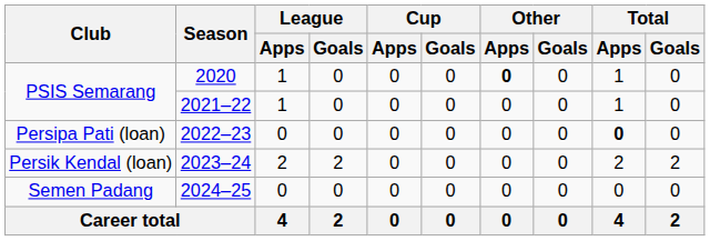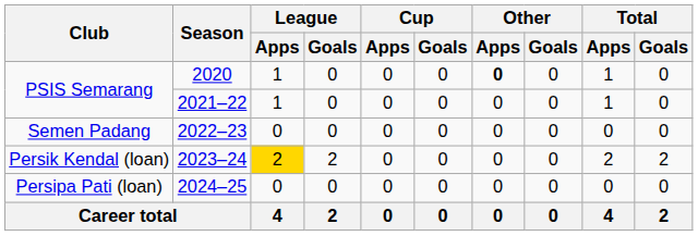 <table class="wikitable" style="text-align: center">
 <tr>
 <th rowspan="2">Club</th>
 <th rowspan="2">Season</th>
 <th colspan="2">League</th>
 <th colspan="2">Cup</th>
 <th colspan="2">Other</th>
 <th colspan="2">Total</th>
 </tr>
 <tr>
 <th>Apps</th>
 <th>Goals</th>
 <th>Apps</th>
 <th>Goals</th>
 <th>Apps</th>
 <th>Goals</th>
 <th>Apps</th>
 <th>Goals</th>
 </tr>
 <tr>
 <td rowspan="2"><a href='#'>PSIS Semarang</a></td>
 <td><a href='#'>2020</a></td>
 <td>1</td>
 <td>0</td>
 <td>0</td>
 <td>0</td>
 <td><strong>0</strong></td>
 <td>0</td>
 <td>1</td>
 <td>0</td>
 </tr>
 <tr>
 <td><a href='#'>2021–22</a></td>
 <td>1</td>
 <td>0</td>
 <td>0</td>
 <td>0</td>
 <td>0</td>
 <td>0</td>
 <td>1</td>
 <td>0</td>
 </tr>
 <tr>
-<td><a href='#'>Persipa Pati</a> (loan)</td>
+<td><a href='#'>Semen Padang</a></td>
 <td><a href='#'>2022–23</a></td>
 <td>0</td>
 <td>0</td>
 <td>0</td>
 <td>0</td>
 <td>0</td>
 <td>0</td>
-<td><strong>0</strong></td>
+<td>0</td>
 <td>0</td>
 </tr>
 <tr>
 <td><a href='#'>Persik Kendal</a> (loan)</td>
 <td><a href='#'>2023–24</a></td>
-<td>2</td>
+<td style="background: gold;">2</td>
 <td>2</td>
 <td>0</td>
 <td>0</td>
 <td>0</td>
 <td>0</td>
 <td>2</td>
 <td>2</td>
 </tr>
 <tr>
-<td><a href='#'>Semen Padang</a></td>
+<td><a href='#'>Persipa Pati</a> (loan)</td>
 <td><a href='#'>2024–25</a></td>
 <td>0</td>
 <td>0</td>
 <td>0</td>
 <td>0</td>
 <td>0</td>
 <td>0</td>
 <td>0</td>
 <td>0</td>
 </tr>
 <tr>
 <th colspan="2">Career total</th>
 <th>4</th>
 <th>2</th>
 <th>0</th>
 <th>0</th>
 <th>0</th>
 <th>0</th>
 <th>4</th>
 <th>2</th>
 </tr>
 </table>
